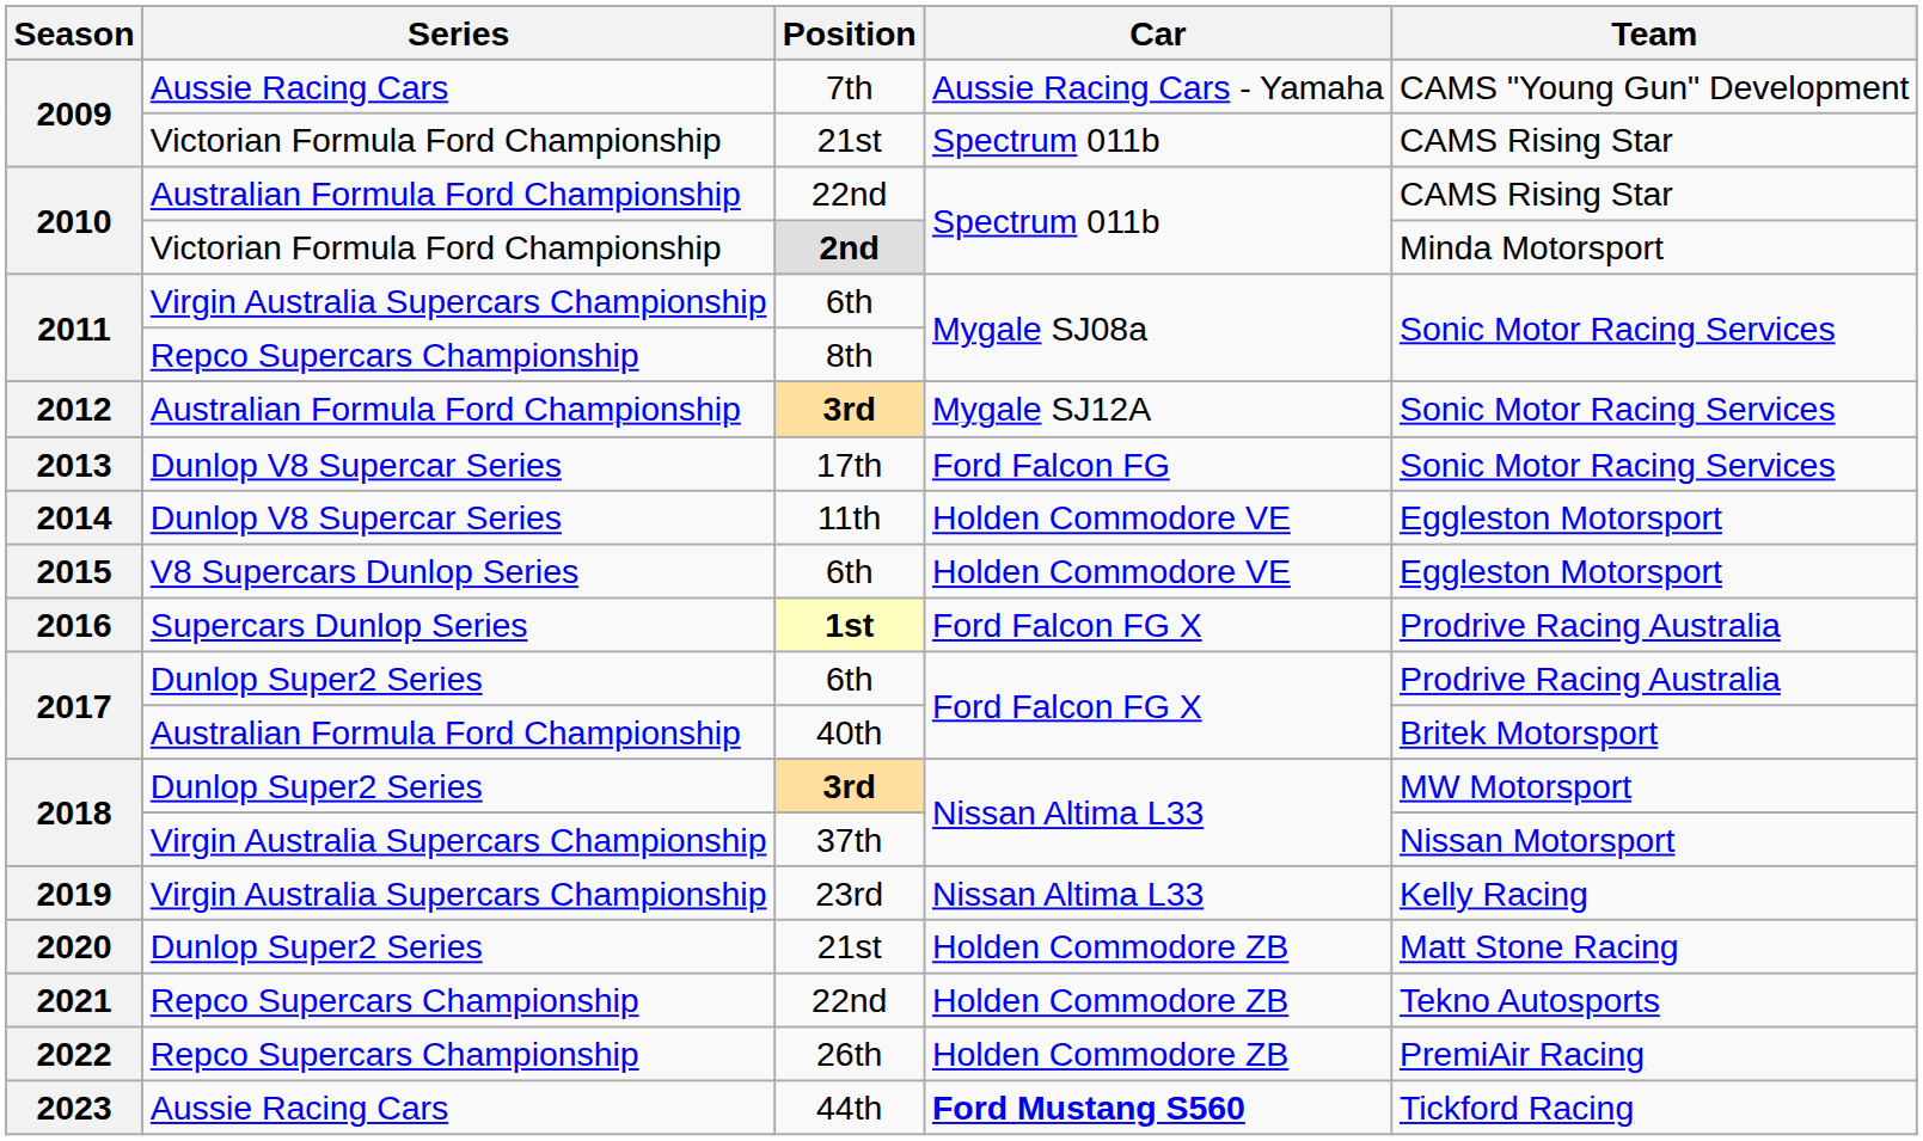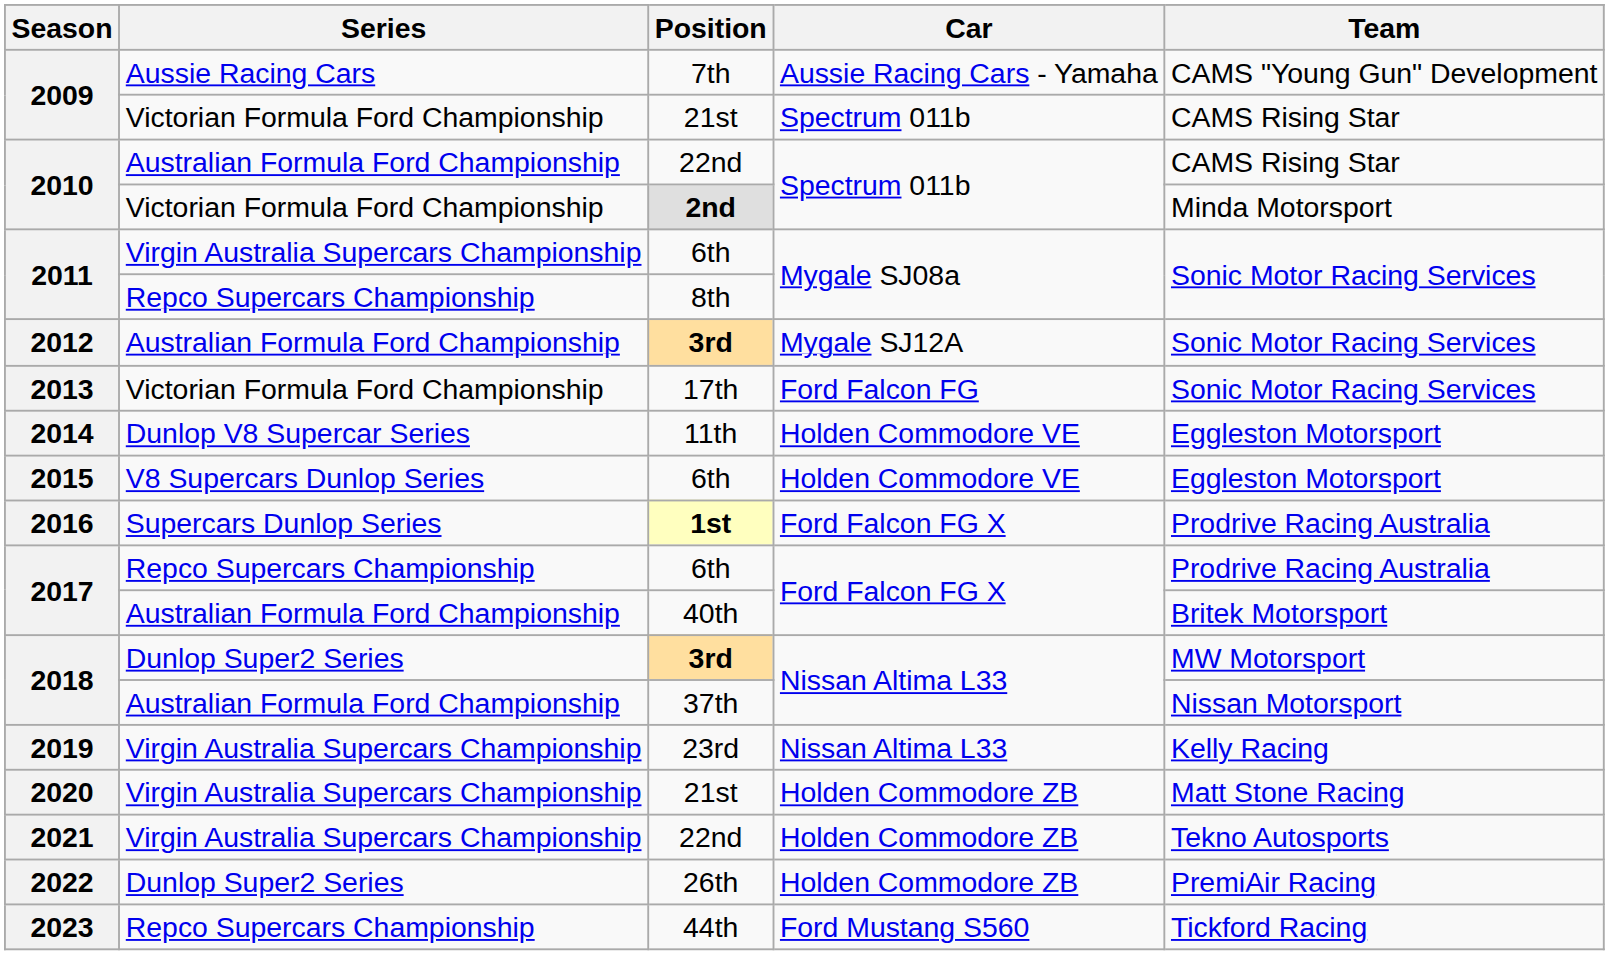 <table class="wikitable" style="font-size: 95%;">
 <tr>
 <th>Season</th>
 <th>Series</th>
 <th>Position</th>
 <th>Car</th>
 <th>Team</th>
 </tr>
 <tr>
 <th rowspan=2>2009</th>
 <td><a href='#'>Aussie Racing Cars</a></td>
 <td align="center">7th</td>
 <td><a href='#'>Aussie Racing Cars</a> - Yamaha</td>
 <td>CAMS "Young Gun" Development</td>
 </tr>
 <tr>
 <td>Victorian Formula Ford Championship</td>
 <td align="center">21st</td>
 <td><a href='#'>Spectrum</a> 011b</td>
 <td>CAMS Rising Star</td>
 </tr>
 <tr>
 <th rowspan=2>2010</th>
 <td><a href='#'>Australian Formula Ford Championship</a></td>
 <td align="center">22nd</td>
 <td rowspan=2><a href='#'>Spectrum</a> 011b</td>
 <td>CAMS Rising Star</td>
 </tr>
 <tr>
 <td>Victorian Formula Ford Championship</td>
 <td align="center" style="background:#dfdfdf"><strong>2nd</strong></td>
 <td>Minda Motorsport</td>
 </tr>
 <tr>
 <th rowspan=2>2011</th>
 <td><a href='#'>Virgin Australia Supercars Championship</a></td>
 <td align="center">6th</td>
 <td rowspan=2><a href='#'>Mygale</a> SJ08a</td>
 <td rowspan=2><a href='#'>Sonic Motor Racing Services</a></td>
 </tr>
 <tr>
 <td><a href='#'>Repco Supercars Championship</a></td>
 <td align="center">8th</td>
 </tr>
 <tr>
 <th>2012</th>
 <td><a href='#'>Australian Formula Ford Championship</a></td>
 <td align="center" style="background: #ffdf9f"><strong>3rd</strong></td>
 <td><a href='#'>Mygale</a> SJ12A</td>
 <td><a href='#'>Sonic Motor Racing Services</a></td>
 </tr>
 <tr>
 <th>2013</th>
-<td><a href='#'>Dunlop V8 Supercar Series</a></td>
+<td>Victorian Formula Ford Championship</td>
 <td align="center">17th</td>
 <td><a href='#'>Ford Falcon FG</a></td>
 <td><a href='#'>Sonic Motor Racing Services</a></td>
 </tr>
 <tr>
 <th>2014</th>
 <td><a href='#'>Dunlop V8 Supercar Series</a></td>
 <td align="center">11th</td>
 <td><a href='#'>Holden Commodore VE</a></td>
 <td><a href='#'>Eggleston Motorsport</a></td>
 </tr>
 <tr>
 <th>2015</th>
 <td><a href='#'>V8 Supercars Dunlop Series</a></td>
 <td align="center">6th</td>
 <td><a href='#'>Holden Commodore VE</a></td>
 <td><a href='#'>Eggleston Motorsport</a></td>
 </tr>
 <tr>
 <th>2016</th>
 <td><a href='#'>Supercars Dunlop Series</a></td>
 <td align="center" style="background: #ffffbf"><strong>1st</strong></td>
 <td><a href='#'>Ford Falcon FG X</a></td>
 <td><a href='#'>Prodrive Racing Australia</a></td>
 </tr>
 <tr>
 <th rowspan=2>2017</th>
-<td><a href='#'>Dunlop Super2 Series</a></td>
+<td><a href='#'>Repco Supercars Championship</a></td>
 <td align="center">6th</td>
 <td rowspan=2><a href='#'>Ford Falcon FG X</a></td>
 <td><a href='#'>Prodrive Racing Australia</a></td>
 </tr>
 <tr>
 <td><a href='#'>Australian Formula Ford Championship</a></td>
 <td align="center">40th</td>
 <td><a href='#'>Britek Motorsport</a></td>
 </tr>
 <tr>
 <th rowspan=2>2018</th>
 <td><a href='#'>Dunlop Super2 Series</a></td>
 <td align="center" style="background: #ffdf9f"><strong>3rd</strong></td>
 <td rowspan=2><a href='#'>Nissan Altima L33</a></td>
 <td><a href='#'>MW Motorsport</a></td>
 </tr>
 <tr>
-<td><a href='#'>Virgin Australia Supercars Championship</a></td>
+<td><a href='#'>Australian Formula Ford Championship</a></td>
 <td align="center">37th</td>
 <td><a href='#'>Nissan Motorsport</a></td>
 </tr>
 <tr>
 <th>2019</th>
 <td><a href='#'>Virgin Australia Supercars Championship</a></td>
 <td align="center">23rd</td>
 <td><a href='#'>Nissan Altima L33</a></td>
 <td><a href='#'>Kelly Racing</a></td>
 </tr>
 <tr>
 <th>2020</th>
-<td><a href='#'>Dunlop Super2 Series</a></td>
+<td><a href='#'>Virgin Australia Supercars Championship</a></td>
 <td align="center">21st</td>
 <td><a href='#'>Holden Commodore ZB</a></td>
 <td><a href='#'>Matt Stone Racing</a></td>
 </tr>
 <tr>
 <th>2021</th>
-<td><a href='#'>Repco Supercars Championship</a></td>
+<td><a href='#'>Virgin Australia Supercars Championship</a></td>
 <td align="center">22nd</td>
 <td><a href='#'>Holden Commodore ZB</a></td>
 <td><a href='#'>Tekno Autosports</a></td>
 </tr>
 <tr>
 <th>2022</th>
-<td><a href='#'>Repco Supercars Championship</a></td>
+<td><a href='#'>Dunlop Super2 Series</a></td>
 <td align="center">26th</td>
 <td><a href='#'>Holden Commodore ZB</a></td>
 <td><a href='#'>PremiAir Racing</a></td>
 </tr>
 <tr>
 <th>2023</th>
-<td><a href='#'>Aussie Racing Cars</a></td>
+<td><a href='#'>Repco Supercars Championship</a></td>
 <td align="center">44th</td>
-<td><strong><a href='#'>Ford Mustang S560</a></strong></td>
+<td><a href='#'>Ford Mustang S560</a></td>
 <td><a href='#'>Tickford Racing</a></td>
 </tr>
 </table>
